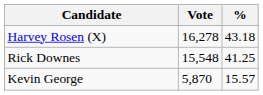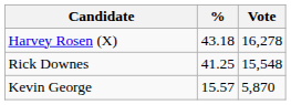 <table class="wikitable">
 <tr>
 <th bgcolor="#DDDDFF" width="200px">Candidate</th>
+<th bgcolor="#DDDDFF">%</th>
 <th bgcolor="#DDDDFF">Vote</th>
-<th bgcolor="#DDDDFF">%</th>
 </tr>
 <tr>
 <td><a href='#'>Harvey Rosen</a> (X)</td>
+<td>43.18</td>
 <td>16,278</td>
-<td>43.18</td>
 </tr>
 <tr>
 <td>Rick Downes</td>
+<td>41.25</td>
 <td>15,548</td>
-<td>41.25</td>
 </tr>
 <tr>
 <td>Kevin George</td>
+<td>15.57</td>
 <td>5,870</td>
-<td>15.57</td>
 </tr>
 </table>
